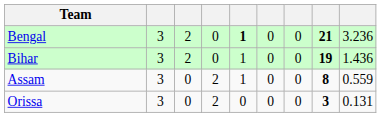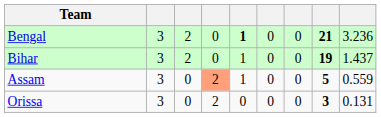 <table class="wikitable" style="text-align:center">
 <tr>
 <th style="width:160px">Team</th>
 <th style="width:25px"></th>
 <th style="width:25px"></th>
 <th style="width:25px"></th>
 <th style="width:25px"></th>
 <th style="width:25px"></th>
 <th style="width:25px"></th>
 <th style="width:25px"></th>
 <th style="width:25px;"></th>
 </tr>
 <tr style="background:#cfc;">
 <td style="text-align:left"><a href='#'>Bengal</a></td>
 <td>3</td>
 <td>2</td>
 <td>0</td>
 <td><strong>1</strong></td>
 <td>0</td>
 <td>0</td>
 <td><strong>21</strong></td>
 <td>3.236</td>
 </tr>
 <tr style="background:#cfc;">
 <td style="text-align:left"><a href='#'>Bihar</a></td>
 <td>3</td>
 <td>2</td>
 <td>0</td>
 <td>1</td>
 <td>0</td>
 <td>0</td>
 <td><strong>19</strong></td>
-<td>1.436</td>
+<td>1.437</td>
 </tr>
 <tr>
 <td style="text-align:left"><a href='#'>Assam</a></td>
 <td>3</td>
 <td>0</td>
-<td>2</td>
+<td style="background: lightsalmon;">2</td>
 <td>1</td>
 <td>0</td>
 <td>0</td>
-<td><strong>8</strong></td>
+<td><strong>5</strong></td>
 <td>0.559</td>
 </tr>
 <tr>
 <td style="text-align:left"><a href='#'>Orissa</a></td>
 <td>3</td>
 <td>0</td>
 <td>2</td>
 <td>0</td>
 <td>0</td>
 <td>0</td>
 <td><strong>3</strong></td>
 <td>0.131</td>
 </tr>
 </table>
